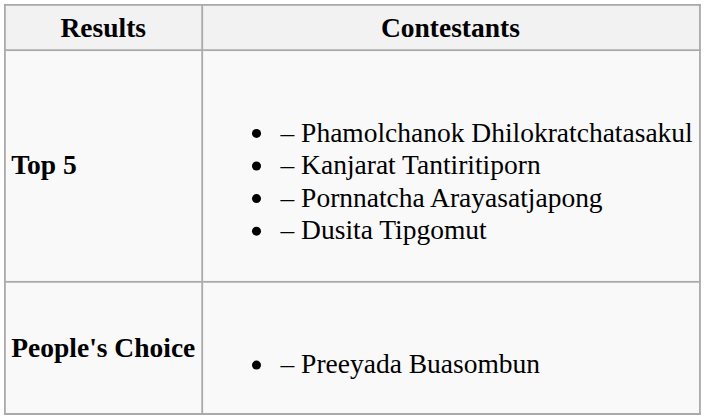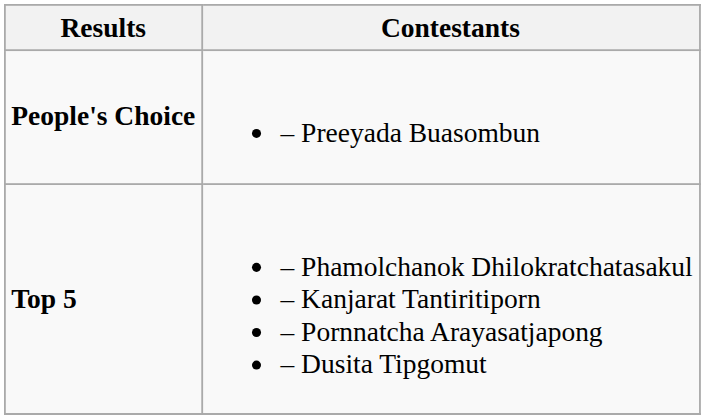 <table class="wikitable" style="font-size: 95%;">
 <tr>
 <th>Results</th>
 <th>Contestants</th>
 </tr>
 <tr>
+<td><strong>People's Choice </strong></td>
+<td><br><ul><li><strong></strong> – Preeyada Buasombun</li></ul></td>
+</tr>
+<tr>
 <td><strong>Top 5</strong></td>
 <td><br><ul><li><strong></strong> – Phamolchanok Dhilokratchatasakul</li><li><strong></strong> – Kanjarat Tantiritiporn</li><li><strong></strong> – Pornnatcha Arayasatjapong</li><li><strong></strong> – Dusita Tipgomut</li></ul></td>
 </tr>
 <tr>
-<td><strong>People's Choice </strong></td>
-<td><br><ul><li><strong></strong> – Preeyada Buasombun</li></ul></td>
-</tr>
-<tr>
 </tr>
 </table>
